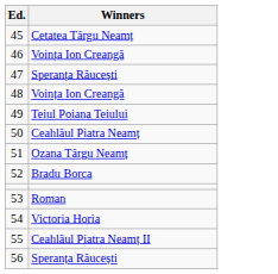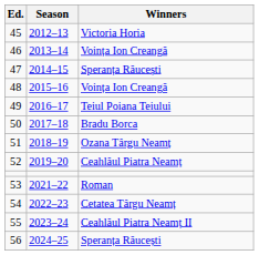 <table class="wikitable" style="font-size:90%">
 <tr>
 <th><abbr>Ed.</abbr></th>
+<th width="60">Season</th>
 <th width="220">Winners</th>
 </tr>
 <tr>
 <td align=center>45</td>
-<td><a href='#'>Cetatea Târgu Neamț</a></td>
+<td><a href='#'>2012–13</a></td>
+<td><a href='#'>Victoria Horia</a></td>
 </tr>
 <tr>
 <td align=center>46</td>
+<td><a href='#'>2013–14</a></td>
 <td><a href='#'>Voința Ion Creangă</a></td>
 </tr>
 <tr>
 <td align=center>47</td>
+<td><a href='#'>2014–15</a></td>
 <td><a href='#'>Speranța Răucești</a></td>
 </tr>
 <tr>
 <td align=center>48</td>
+<td><a href='#'>2015–16</a></td>
 <td><a href='#'>Voința Ion Creangă</a></td>
 </tr>
 <tr>
 <td align=center>49</td>
+<td><a href='#'>2016–17</a></td>
 <td><a href='#'>Teiul Poiana Teiului</a></td>
 </tr>
 <tr>
 <td align=center>50</td>
-<td><a href='#'>Ceahlăul Piatra Neamț</a></td>
+<td><a href='#'>2017–18</a></td>
+<td><a href='#'>Bradu Borca</a></td>
 </tr>
 <tr>
 <td align=center>51</td>
+<td><a href='#'>2018–19</a></td>
 <td><a href='#'>Ozana Târgu Neamț</a></td>
 </tr>
 <tr>
 <td align=center>52</td>
-<td><a href='#'>Bradu Borca</a></td>
+<td><a href='#'>2019–20</a></td>
+<td><a href='#'>Ceahlăul Piatra Neamț</a></td>
 </tr>
 <tr>
 <td align=center></td>
 <td></td>
+<td></td>
 </tr>
 <tr>
 <td align=center>53</td>
+<td><a href='#'>2021–22</a></td>
 <td><a href='#'>Roman</a></td>
 </tr>
 <tr>
 <td align=center>54</td>
-<td><a href='#'>Victoria Horia</a></td>
+<td><a href='#'>2022–23</a></td>
+<td><a href='#'>Cetatea Târgu Neamț</a></td>
 </tr>
 <tr>
 <td align=center>55</td>
+<td><a href='#'>2023–24</a></td>
 <td><a href='#'>Ceahlăul Piatra Neamț II</a></td>
 </tr>
 <tr>
 <td align=center>56</td>
+<td><a href='#'>2024–25</a></td>
 <td><a href='#'>Speranța Răucești</a></td>
 </tr>
 </table>
